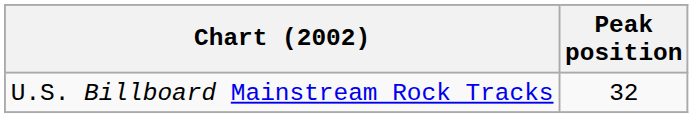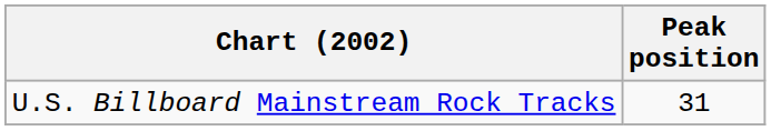 <table class="wikitable sortable">
 <tr>
 <th>Chart (2002)</th>
 <th>Peak<br> position</th>
 </tr>
 <tr>
 <td align="left">U.S. <em>Billboard</em> <a href='#'>Mainstream Rock Tracks</a></td>
-<td align="center">32</td>
+<td align="center">31</td>
 </tr>
 </table>
